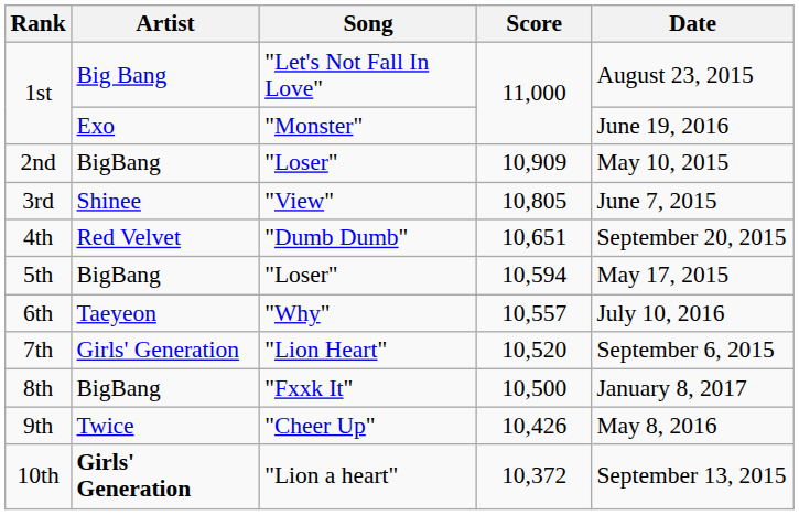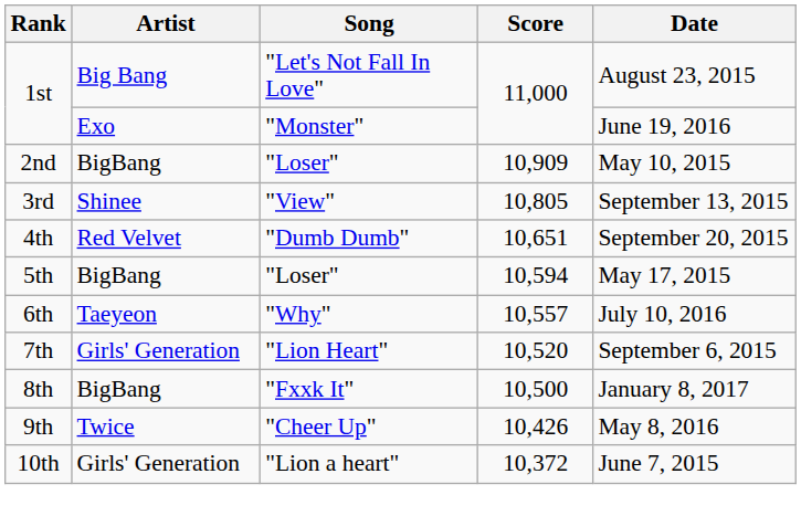 <table class="wikitable">
 <tr>
 <th>Rank</th>
 <th style="width:120px;">Artist</th>
 <th style="width:140px;">Song</th>
 <th style="width:70px;">Score</th>
 <th style="width:130px;">Date</th>
 </tr>
 <tr>
 <td rowspan="2" style="text-align:center">1st</td>
 <td><a href='#'>Big Bang</a></td>
 <td>"<a href='#'>Let's Not Fall In Love</a>"</td>
 <td rowspan="2" style="text-align:center">11,000</td>
 <td>August 23, 2015</td>
 </tr>
 <tr>
 <td><a href='#'>Exo</a></td>
 <td>"<a href='#'>Monster</a>"</td>
 <td>June 19, 2016</td>
 </tr>
 <tr>
 <td style="text-align:center">2nd</td>
 <td>BigBang</td>
 <td>"<a href='#'>Loser</a>"</td>
 <td style="text-align:center">10,909</td>
 <td>May 10, 2015</td>
 </tr>
 <tr>
 <td style="text-align:center">3rd</td>
 <td><a href='#'>Shinee</a></td>
 <td>"<a href='#'>View</a>"</td>
 <td style="text-align:center">10,805</td>
-<td>June 7, 2015</td>
+<td>September 13, 2015</td>
 </tr>
 <tr>
 <td style="text-align:center">4th</td>
 <td><a href='#'>Red Velvet</a></td>
 <td>"<a href='#'>Dumb Dumb</a>"</td>
 <td style="text-align:center">10,651</td>
 <td>September 20, 2015</td>
 </tr>
 <tr>
 <td style="text-align:center">5th</td>
 <td>BigBang</td>
 <td>"Loser"</td>
 <td style="text-align:center">10,594</td>
 <td>May 17, 2015</td>
 </tr>
 <tr>
 <td style="text-align:center">6th</td>
 <td><a href='#'>Taeyeon</a></td>
 <td>"<a href='#'>Why</a>"</td>
 <td style="text-align:center">10,557</td>
 <td>July 10, 2016</td>
 </tr>
 <tr>
 <td style="text-align:center">7th</td>
 <td><a href='#'>Girls' Generation</a></td>
 <td>"<a href='#'>Lion Heart</a>"</td>
 <td style="text-align:center">10,520</td>
 <td>September 6, 2015</td>
 </tr>
 <tr>
 <td style="text-align:center">8th</td>
 <td>BigBang</td>
 <td>"<a href='#'>Fxxk It</a>"</td>
 <td style="text-align:center">10,500</td>
 <td>January 8, 2017</td>
 </tr>
 <tr>
 <td style="text-align:center">9th</td>
 <td><a href='#'>Twice</a></td>
 <td>"<a href='#'>Cheer Up</a>"</td>
 <td style="text-align:center">10,426</td>
 <td>May 8, 2016</td>
 </tr>
 <tr>
 <td style="text-align:center">10th</td>
-<td><strong>Girls' Generation</strong></td>
+<td>Girls' Generation</td>
 <td>"Lion a heart"</td>
 <td style="text-align:center">10,372</td>
-<td>September 13, 2015</td>
+<td>June 7, 2015</td>
 </tr>
 </table>
